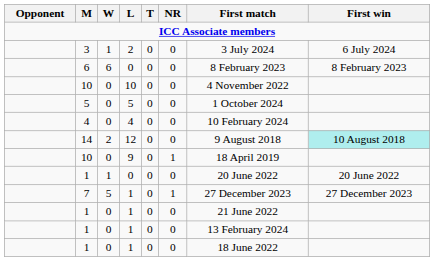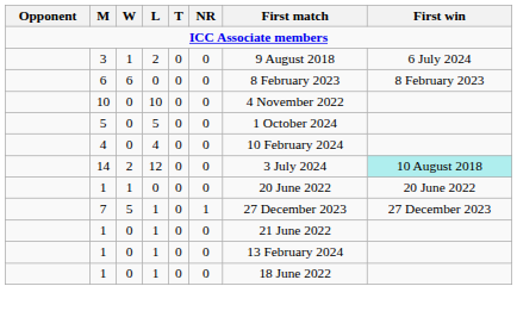 <table class="wikitable" style="text-align: center; width: 600px;">
 <tr>
 <th>Opponent</th>
 <th>M</th>
 <th>W</th>
 <th>L</th>
 <th>T</th>
 <th>NR</th>
 <th>First match</th>
 <th>First win</th>
 </tr>
 <tr>
 <td colspan="8" style="text-align:center;"><strong><a href='#'>ICC Associate members</a></strong></td>
 </tr>
 <tr>
 <td align=left></td>
 <td>3</td>
 <td>1</td>
 <td>2</td>
 <td>0</td>
 <td>0</td>
-<td>3 July 2024</td>
+<td>9 August 2018</td>
 <td>6 July 2024</td>
 </tr>
 <tr>
 <td style="text-align:left;"></td>
 <td>6</td>
 <td>6</td>
 <td>0</td>
 <td>0</td>
 <td>0</td>
 <td>8 February 2023</td>
 <td>8 February 2023</td>
 </tr>
 <tr>
 <td style="text-align:left;"></td>
 <td>10</td>
 <td>0</td>
 <td>10</td>
 <td>0</td>
 <td>0</td>
 <td>4 November 2022</td>
 <td></td>
 </tr>
 <tr>
 <td style="text-align:left;"></td>
 <td>5</td>
 <td>0</td>
 <td>5</td>
 <td>0</td>
 <td>0</td>
 <td>1 October 2024</td>
 <td></td>
 </tr>
 <tr>
 <td style="text-align:left;"></td>
 <td>4</td>
 <td>0</td>
 <td>4</td>
 <td>0</td>
 <td>0</td>
 <td>10 February 2024</td>
 <td></td>
 </tr>
 <tr>
 <td style="text-align:left;"></td>
 <td>14</td>
 <td>2</td>
 <td>12</td>
 <td>0</td>
 <td>0</td>
-<td>9 August 2018</td>
+<td>3 July 2024</td>
 <td style="background: paleturquoise;">10 August 2018</td>
-</tr>
-<tr>
-<td style="text-align:left;"></td>
-<td>10</td>
-<td>0</td>
-<td>9</td>
-<td>0</td>
-<td>1</td>
-<td>18 April 2019</td>
-<td></td>
 </tr>
 <tr>
 <td style="text-align:left;"></td>
 <td>1</td>
 <td>1</td>
 <td>0</td>
 <td>0</td>
 <td>0</td>
 <td>20 June 2022</td>
 <td>20 June 2022</td>
 </tr>
 <tr>
 <td style="text-align:left;"></td>
 <td>7</td>
 <td>5</td>
 <td>1</td>
 <td>0</td>
 <td>1</td>
 <td>27 December 2023</td>
 <td>27 December 2023</td>
 </tr>
 <tr>
 <td style="text-align:left;"></td>
 <td>1</td>
 <td>0</td>
 <td>1</td>
 <td>0</td>
 <td>0</td>
 <td>21 June 2022</td>
 <td></td>
 </tr>
 <tr>
 <td style="text-align:left;"></td>
 <td>1</td>
 <td>0</td>
 <td>1</td>
 <td>0</td>
 <td>0</td>
 <td>13 February 2024</td>
 <td></td>
 </tr>
 <tr>
 <td style="text-align:left;"></td>
 <td>1</td>
 <td>0</td>
 <td>1</td>
 <td>0</td>
 <td>0</td>
 <td>18 June 2022</td>
 <td></td>
 </tr>
 </table>
